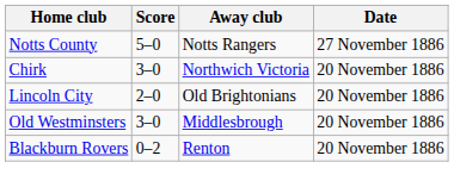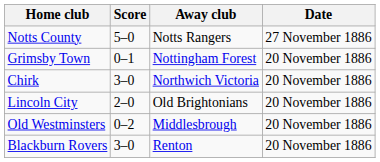 <table class="wikitable">
 <tr>
 <th>Home club</th>
 <th>Score</th>
 <th>Away club</th>
 <th>Date</th>
 </tr>
 <tr>
 <td><a href='#'>Notts County</a></td>
 <td>5–0</td>
 <td>Notts Rangers</td>
 <td>27 November 1886</td>
+</tr>
+<tr>
+<td><a href='#'>Grimsby Town</a></td>
+<td>0–1</td>
+<td><a href='#'>Nottingham Forest</a></td>
+<td>20 November 1886</td>
 </tr>
 <tr>
 <td><a href='#'>Chirk</a> </td>
 <td>3–0</td>
 <td><a href='#'>Northwich Victoria</a></td>
 <td>20 November 1886</td>
 </tr>
 <tr>
 <td><a href='#'>Lincoln City</a></td>
 <td>2–0</td>
 <td>Old Brightonians</td>
 <td>20 November 1886</td>
 </tr>
 <tr>
 <td><a href='#'>Old Westminsters</a></td>
-<td>3–0</td>
+<td>0–2</td>
 <td><a href='#'>Middlesbrough</a></td>
 <td>20 November 1886</td>
 </tr>
 <tr>
 <td><a href='#'>Blackburn Rovers</a></td>
-<td>0–2</td>
+<td>3–0</td>
 <td><a href='#'>Renton</a> </td>
 <td>20 November 1886</td>
 </tr>
 </table>
